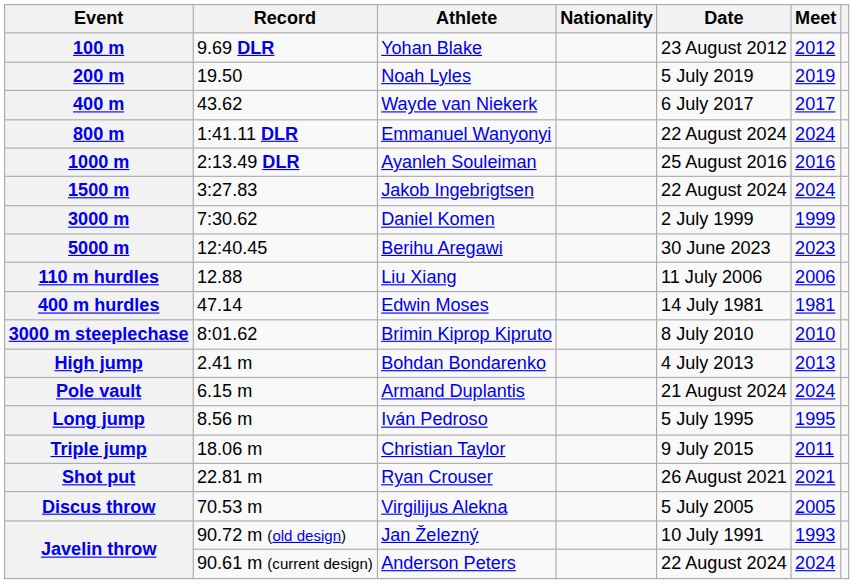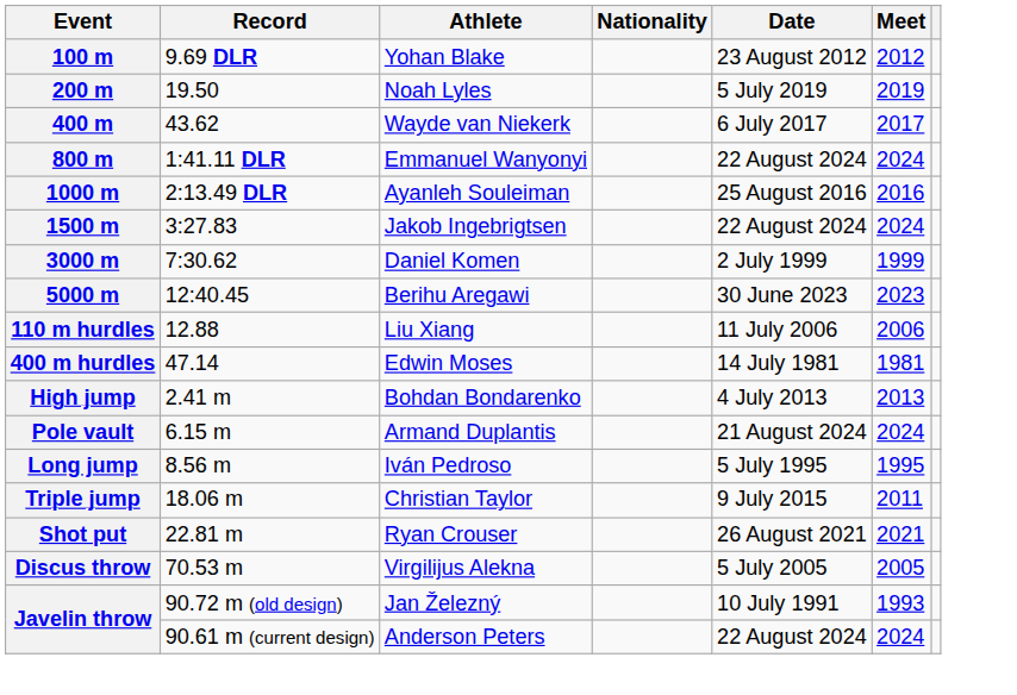 <table class="wikitable plainrowheaders sticky-header">
 <tr>
 <th scope="col">Event</th>
 <th scope="col">Record</th>
 <th scope="col">Athlete</th>
 <th scope="col">Nationality</th>
 <th scope="col">Date</th>
 <th scope="col">Meet</th>
 <th scope="col"></th>
 </tr>
 <tr>
 <th scope="row"><a href='#'>100 m</a></th>
 <td>9.69  <strong><a href='#'>DLR</a></strong></td>
 <td><a href='#'>Yohan Blake</a></td>
 <td></td>
 <td>23 August 2012</td>
 <td><a href='#'>2012</a></td>
 <td></td>
 </tr>
 <tr>
 <th scope="row"><a href='#'>200 m</a></th>
 <td>19.50 </td>
 <td><a href='#'>Noah Lyles</a></td>
 <td></td>
 <td>5 July 2019</td>
 <td><a href='#'>2019</a></td>
 <td></td>
 </tr>
 <tr>
 <th scope="row"><a href='#'>400 m</a></th>
 <td>43.62</td>
 <td><a href='#'>Wayde van Niekerk</a></td>
 <td></td>
 <td>6 July 2017</td>
 <td><a href='#'>2017</a></td>
 <td></td>
 </tr>
 <tr>
 <th scope="row"><a href='#'>800 m</a></th>
 <td>1:41.11 <strong><a href='#'>DLR</a></strong></td>
 <td><a href='#'>Emmanuel Wanyonyi</a></td>
 <td></td>
 <td>22 August 2024</td>
 <td><a href='#'>2024</a></td>
 <td></td>
 </tr>
 <tr>
 <th scope="row"><a href='#'>1000 m</a></th>
 <td>2:13.49 <strong><a href='#'>DLR</a></strong></td>
 <td><a href='#'>Ayanleh Souleiman</a></td>
 <td></td>
 <td>25 August 2016</td>
 <td><a href='#'>2016</a></td>
 <td></td>
 </tr>
 <tr>
 <th scope="row"><a href='#'>1500 m</a></th>
 <td>3:27.83</td>
 <td><a href='#'>Jakob  Ingebrigtsen</a></td>
 <td></td>
 <td>22 August 2024</td>
 <td><a href='#'>2024</a></td>
 <td></td>
 </tr>
 <tr>
 <th scope="row"><a href='#'>3000 m</a></th>
 <td>7:30.62</td>
 <td><a href='#'>Daniel Komen</a></td>
 <td></td>
 <td>2 July 1999</td>
 <td><a href='#'>1999</a></td>
 <td></td>
 </tr>
 <tr>
 <th scope="row"><a href='#'>5000 m</a></th>
 <td>12:40.45</td>
 <td><a href='#'>Berihu Aregawi</a></td>
 <td></td>
 <td>30 June 2023</td>
 <td><a href='#'>2023</a></td>
 <td></td>
 </tr>
 <tr>
 <th scope="row"><a href='#'>110 m hurdles</a></th>
 <td>12.88 </td>
 <td><a href='#'>Liu Xiang</a></td>
 <td></td>
 <td>11 July 2006</td>
 <td><a href='#'>2006</a></td>
 <td></td>
 </tr>
 <tr>
 <th scope="row"><a href='#'>400 m hurdles</a></th>
 <td>47.14</td>
 <td><a href='#'>Edwin Moses</a></td>
 <td></td>
 <td>14 July 1981</td>
 <td><a href='#'>1981</a></td>
 <td></td>
 </tr>
 <tr>
-<th scope="row"><a href='#'>3000 m steeplechase</a></th>
-<td>8:01.62</td>
-<td><a href='#'>Brimin Kiprop Kipruto</a></td>
-<td></td>
-<td>8 July 2010</td>
-<td><a href='#'>2010</a></td>
-<td></td>
-</tr>
-<tr>
 <th scope="row"><a href='#'>High jump</a></th>
 <td>2.41 m</td>
 <td><a href='#'>Bohdan Bondarenko</a></td>
 <td></td>
 <td>4 July 2013</td>
 <td><a href='#'>2013</a></td>
 <td></td>
 </tr>
 <tr>
 <th scope="row"><a href='#'>Pole vault</a></th>
 <td>6.15 m</td>
 <td><a href='#'>Armand Duplantis</a></td>
 <td></td>
 <td>21 August 2024</td>
 <td><a href='#'>2024</a></td>
 <td></td>
 </tr>
 <tr>
 <th scope="row"><a href='#'>Long jump</a></th>
 <td>8.56 m</td>
 <td><a href='#'>Iván Pedroso</a></td>
 <td></td>
 <td>5 July 1995</td>
 <td><a href='#'>1995</a></td>
 <td></td>
 </tr>
 <tr>
 <th scope="row"><a href='#'>Triple jump</a></th>
 <td>18.06 m</td>
 <td><a href='#'>Christian Taylor</a></td>
 <td></td>
 <td>9 July 2015</td>
 <td><a href='#'>2011</a></td>
 <td></td>
 </tr>
 <tr>
 <th scope="row"><a href='#'>Shot put</a></th>
 <td>22.81 m</td>
 <td><a href='#'>Ryan Crouser</a></td>
 <td></td>
 <td>26 August 2021</td>
 <td><a href='#'>2021</a></td>
 <td></td>
 </tr>
 <tr>
 <th scope="row"><a href='#'>Discus throw</a></th>
 <td>70.53 m</td>
 <td><a href='#'>Virgilijus Alekna</a></td>
 <td></td>
 <td>5 July 2005</td>
 <td><a href='#'>2005</a></td>
 <td></td>
 </tr>
 <tr>
 <th scope="rowgroup" rowspan="2"><a href='#'>Javelin throw</a></th>
 <td>90.72 m <small>(<a href='#'>old design</a>)</small></td>
 <td><a href='#'>Jan Železný</a></td>
 <td></td>
 <td>10 July 1991</td>
 <td><a href='#'>1993</a></td>
 <td></td>
 </tr>
 <tr>
 <td>90.61 m <small>(current design)</small></td>
 <td><a href='#'>Anderson Peters</a></td>
 <td></td>
 <td>22 August 2024</td>
 <td><a href='#'>2024</a></td>
 <td></td>
 </tr>
 </table>
